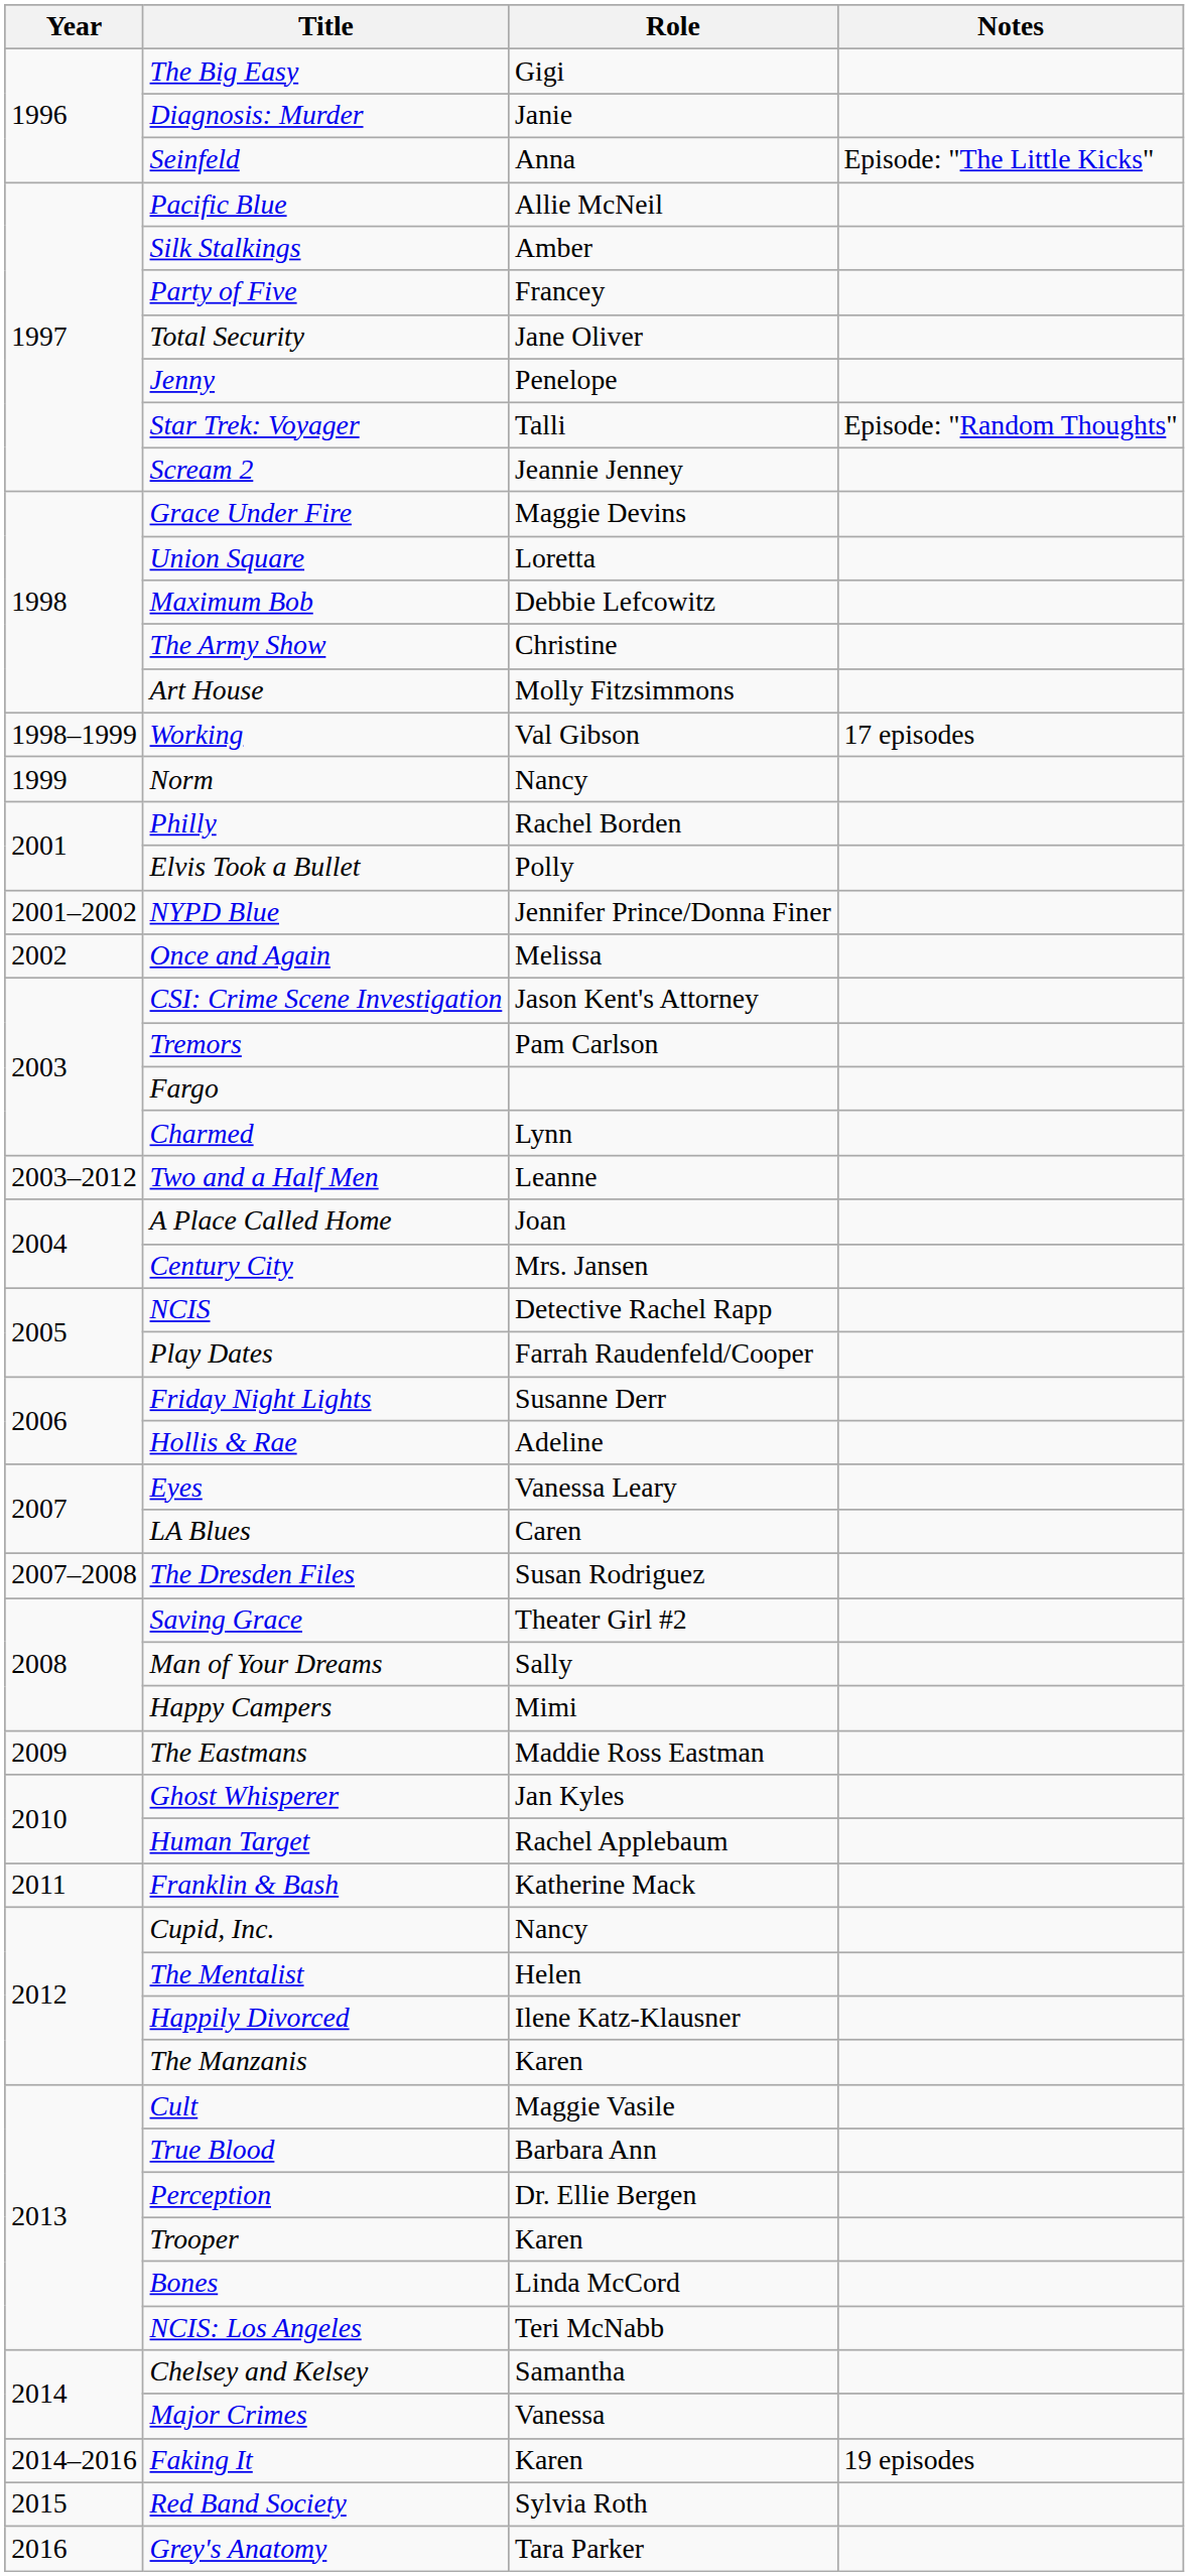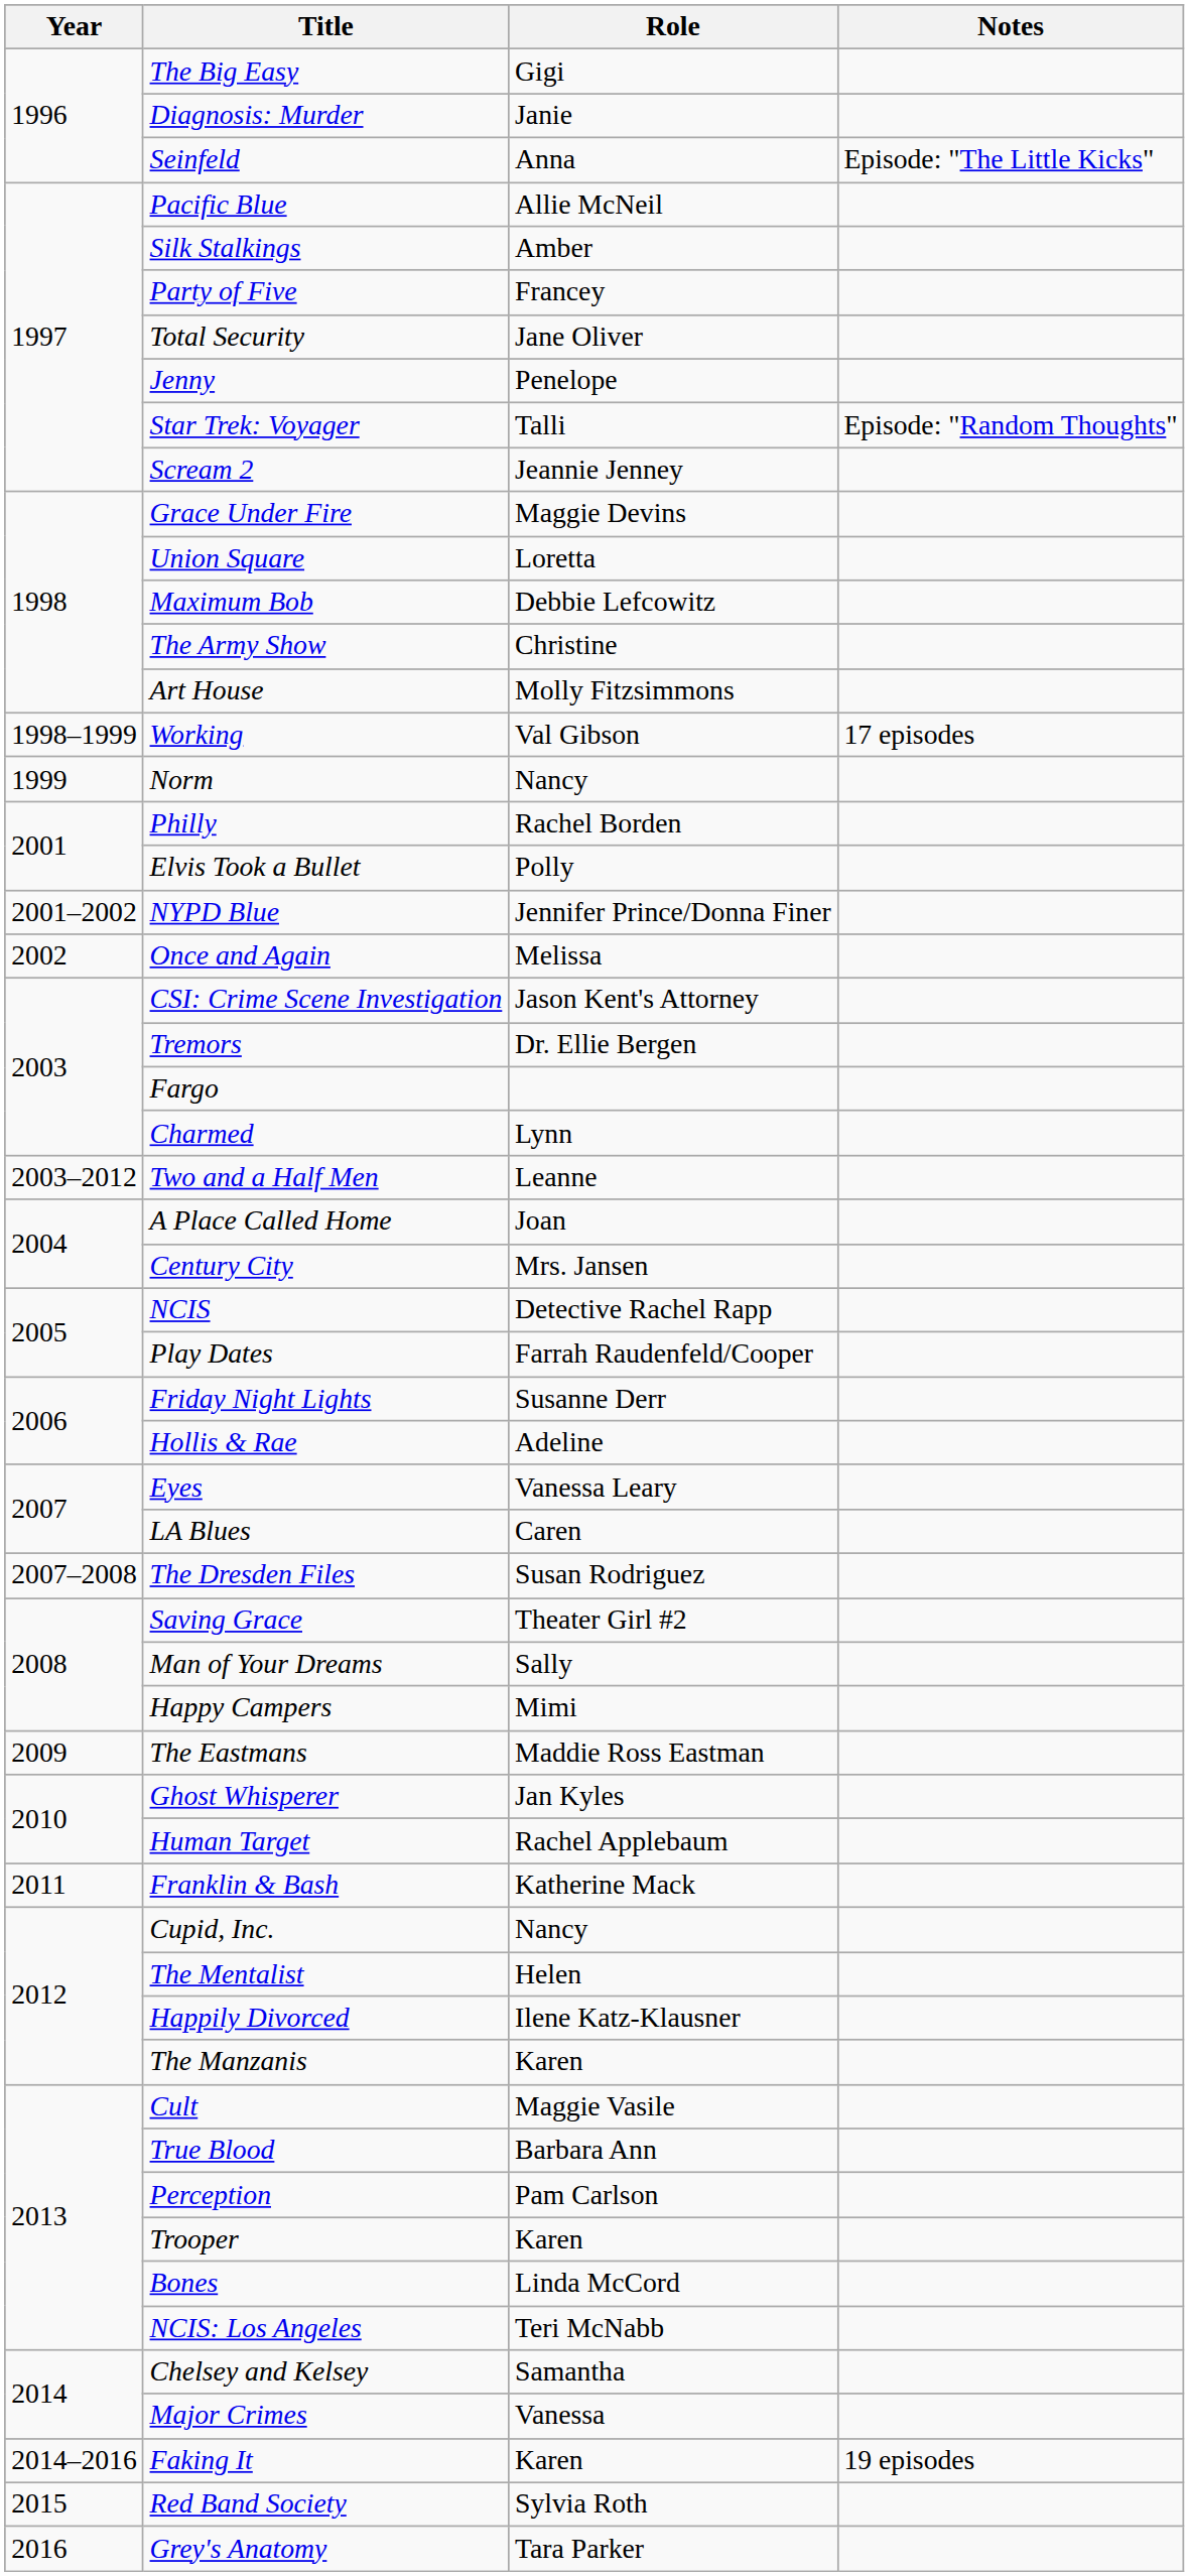 <table class="wikitable sortable">
 <tr>
 <th>Year</th>
 <th>Title</th>
 <th>Role</th>
 <th>Notes</th>
 </tr>
 <tr>
 <td rowspan="3">1996</td>
 <td><em><a href='#'>The Big Easy</a></em></td>
 <td>Gigi</td>
 <td></td>
 </tr>
 <tr>
 <td><em><a href='#'>Diagnosis: Murder</a></em></td>
 <td>Janie</td>
 <td></td>
 </tr>
 <tr>
 <td><em><a href='#'>Seinfeld</a></em></td>
 <td>Anna</td>
 <td>Episode: "<a href='#'>The Little Kicks</a>"</td>
 </tr>
 <tr>
 <td rowspan="7">1997</td>
 <td><em><a href='#'>Pacific Blue</a></em></td>
 <td>Allie McNeil</td>
 <td></td>
 </tr>
 <tr>
 <td><em><a href='#'>Silk Stalkings</a></em></td>
 <td>Amber</td>
 <td></td>
 </tr>
 <tr>
 <td><em><a href='#'>Party of Five</a></em></td>
 <td>Francey</td>
 <td></td>
 </tr>
 <tr>
 <td><em>Total Security</em></td>
 <td>Jane Oliver</td>
 <td></td>
 </tr>
 <tr>
 <td><em><a href='#'>Jenny</a></em></td>
 <td>Penelope</td>
 <td></td>
 </tr>
 <tr>
 <td><em><a href='#'>Star Trek: Voyager</a></em></td>
 <td>Talli</td>
 <td>Episode: "<a href='#'>Random Thoughts</a>"</td>
 </tr>
 <tr>
 <td><em><a href='#'>Scream 2</a></em></td>
 <td>Jeannie Jenney</td>
 <td></td>
 </tr>
 <tr>
 <td rowspan="5">1998</td>
 <td><em><a href='#'>Grace Under Fire</a></em></td>
 <td>Maggie Devins</td>
 <td></td>
 </tr>
 <tr>
 <td><em><a href='#'>Union Square</a></em></td>
 <td>Loretta</td>
 <td></td>
 </tr>
 <tr>
 <td><em><a href='#'>Maximum Bob</a></em></td>
 <td>Debbie Lefcowitz</td>
 <td></td>
 </tr>
 <tr>
 <td><em><a href='#'>The Army Show</a></em></td>
 <td>Christine</td>
 <td></td>
 </tr>
 <tr>
 <td><em>Art House</em></td>
 <td>Molly Fitzsimmons</td>
 <td></td>
 </tr>
 <tr>
 <td>1998–1999</td>
 <td><em><a href='#'>Working</a></em></td>
 <td>Val Gibson</td>
 <td>17 episodes</td>
 </tr>
 <tr>
 <td>1999</td>
 <td><em>Norm</em></td>
 <td>Nancy</td>
 <td></td>
 </tr>
 <tr>
 <td rowspan="2">2001</td>
 <td><em><a href='#'>Philly</a></em></td>
 <td>Rachel Borden</td>
 <td></td>
 </tr>
 <tr>
 <td><em>Elvis Took a Bullet</em></td>
 <td>Polly</td>
 <td></td>
 </tr>
 <tr>
 <td>2001–2002</td>
 <td><em><a href='#'>NYPD Blue</a></em></td>
 <td>Jennifer Prince/Donna Finer</td>
 <td></td>
 </tr>
 <tr>
 <td>2002</td>
 <td><em><a href='#'>Once and Again</a></em></td>
 <td>Melissa</td>
 <td></td>
 </tr>
 <tr>
 <td rowspan="4">2003</td>
 <td><em><a href='#'>CSI: Crime Scene Investigation</a></em></td>
 <td>Jason Kent's Attorney</td>
 <td></td>
 </tr>
 <tr>
 <td><em><a href='#'>Tremors</a></em></td>
-<td>Pam Carlson</td>
+<td>Dr. Ellie Bergen</td>
 <td></td>
 </tr>
 <tr>
 <td><em>Fargo</em></td>
 <td></td>
 <td></td>
 </tr>
 <tr>
 <td><em><a href='#'>Charmed</a></em></td>
 <td>Lynn</td>
 <td></td>
 </tr>
 <tr>
 <td>2003–2012</td>
 <td><em><a href='#'>Two and a Half Men</a></em></td>
 <td>Leanne</td>
 <td></td>
 </tr>
 <tr>
 <td rowspan="2">2004</td>
 <td><em>A Place Called Home</em></td>
 <td>Joan</td>
 <td></td>
 </tr>
 <tr>
 <td><em><a href='#'>Century City</a></em></td>
 <td>Mrs. Jansen</td>
 <td></td>
 </tr>
 <tr>
 <td rowspan="2">2005</td>
 <td><em><a href='#'>NCIS</a></em></td>
 <td>Detective Rachel Rapp</td>
 <td></td>
 </tr>
 <tr>
 <td><em>Play Dates</em></td>
 <td>Farrah Raudenfeld/Cooper</td>
 <td></td>
 </tr>
 <tr>
 <td rowspan="2">2006</td>
 <td><em><a href='#'>Friday Night Lights</a></em></td>
 <td>Susanne Derr</td>
 <td></td>
 </tr>
 <tr>
 <td><em><a href='#'>Hollis & Rae</a></em></td>
 <td>Adeline</td>
 <td></td>
 </tr>
 <tr>
 <td rowspan="2">2007</td>
 <td><em><a href='#'>Eyes</a></em></td>
 <td>Vanessa Leary</td>
 <td></td>
 </tr>
 <tr>
 <td><em>LA Blues</em></td>
 <td>Caren</td>
 <td></td>
 </tr>
 <tr>
 <td>2007–2008</td>
 <td><em><a href='#'>The Dresden Files</a></em></td>
 <td>Susan Rodriguez</td>
 <td></td>
 </tr>
 <tr>
 <td rowspan="3">2008</td>
 <td><em><a href='#'>Saving Grace</a></em></td>
 <td>Theater Girl #2</td>
 <td></td>
 </tr>
 <tr>
 <td><em>Man of Your Dreams</em></td>
 <td>Sally</td>
 <td></td>
 </tr>
 <tr>
 <td><em>Happy Campers</em></td>
 <td>Mimi</td>
 <td></td>
 </tr>
 <tr>
 <td>2009</td>
 <td><em>The Eastmans</em></td>
 <td>Maddie Ross Eastman</td>
 <td></td>
 </tr>
 <tr>
 <td rowspan="2">2010</td>
 <td><em><a href='#'>Ghost Whisperer</a></em></td>
 <td>Jan Kyles</td>
 <td></td>
 </tr>
 <tr>
 <td><em><a href='#'>Human Target</a></em></td>
 <td>Rachel Applebaum</td>
 <td></td>
 </tr>
 <tr>
 <td>2011</td>
 <td><em><a href='#'>Franklin & Bash</a></em></td>
 <td>Katherine Mack</td>
 <td></td>
 </tr>
 <tr>
 <td rowspan="4">2012</td>
 <td><em>Cupid, Inc.</em></td>
 <td>Nancy</td>
 <td></td>
 </tr>
 <tr>
 <td><em><a href='#'>The Mentalist</a></em></td>
 <td>Helen</td>
 <td></td>
 </tr>
 <tr>
 <td><em><a href='#'>Happily Divorced</a></em></td>
 <td>Ilene Katz-Klausner</td>
 <td></td>
 </tr>
 <tr>
 <td><em>The Manzanis</em></td>
 <td>Karen</td>
 <td></td>
 </tr>
 <tr>
 <td rowspan="6">2013</td>
 <td><em><a href='#'>Cult</a></em></td>
 <td>Maggie Vasile</td>
 <td></td>
 </tr>
 <tr>
 <td><em><a href='#'>True Blood</a></em></td>
 <td>Barbara Ann</td>
 <td></td>
 </tr>
 <tr>
 <td><em><a href='#'>Perception</a></em></td>
-<td>Dr. Ellie Bergen</td>
+<td>Pam Carlson</td>
 <td></td>
 </tr>
 <tr>
 <td><em>Trooper</em></td>
 <td>Karen</td>
 <td></td>
 </tr>
 <tr>
 <td><em><a href='#'>Bones</a></em></td>
 <td>Linda McCord</td>
 <td></td>
 </tr>
 <tr>
 <td><em><a href='#'>NCIS: Los Angeles</a></em></td>
 <td>Teri McNabb</td>
 <td></td>
 </tr>
 <tr>
 <td rowspan="2">2014</td>
 <td><em>Chelsey and Kelsey</em></td>
 <td>Samantha</td>
 <td></td>
 </tr>
 <tr>
 <td><em><a href='#'>Major Crimes</a></em></td>
 <td>Vanessa</td>
 <td></td>
 </tr>
 <tr>
 <td>2014–2016</td>
 <td><em><a href='#'>Faking It</a></em></td>
 <td>Karen</td>
 <td>19 episodes</td>
 </tr>
 <tr>
 <td>2015</td>
 <td><em><a href='#'>Red Band Society</a></em></td>
 <td>Sylvia Roth</td>
 <td></td>
 </tr>
 <tr>
 <td>2016</td>
 <td><em><a href='#'>Grey's Anatomy</a></em></td>
 <td>Tara Parker</td>
 <td></td>
 </tr>
 </table>
